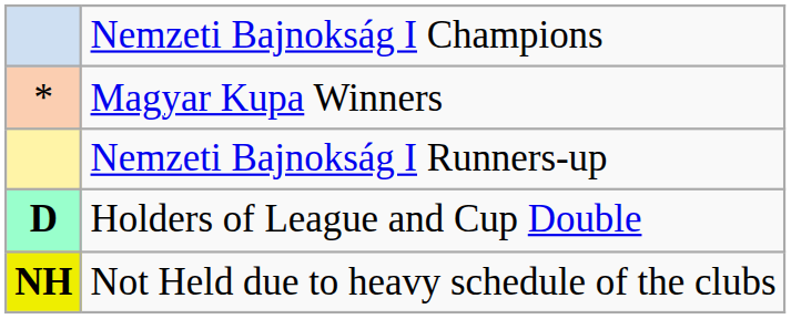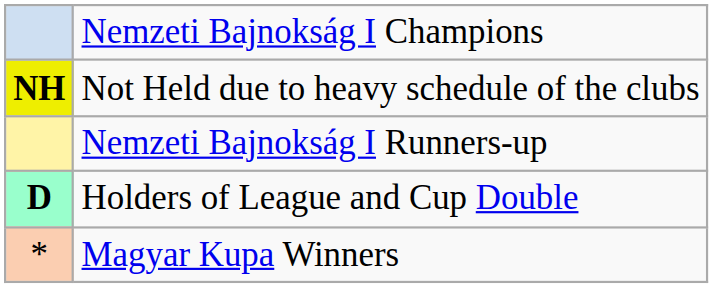 <table class="wikitable">
 <tr>
 <td align=center style="background-color:#cedff2"></td>
 <td><a href='#'>Nemzeti Bajnokság I</a> Champions</td>
 </tr>
 <tr>
-<td align=center style="background-color:#FBCEB1">*</td>
-<td><a href='#'>Magyar Kupa</a> Winners</td>
+<td bgcolor="#eeee00" align="center"><strong>NH</strong></td>
+<td>Not Held due to heavy schedule of the clubs</td>
 </tr>
 <tr>
 <td align=center style="background-color:#fff4a7"></td>
 <td><a href='#'>Nemzeti Bajnokság I</a> Runners-up</td>
 </tr>
 <tr>
 <td align=center style="background-color:#9FC"><strong>D</strong></td>
 <td>Holders of League and Cup <a href='#'>Double</a></td>
 </tr>
 <tr>
-<td bgcolor="#eeee00" align="center"><strong>NH</strong></td>
-<td>Not Held due to heavy schedule of the clubs</td>
+<td align=center style="background-color:#FBCEB1">*</td>
+<td><a href='#'>Magyar Kupa</a> Winners</td>
 </tr>
 </table>
